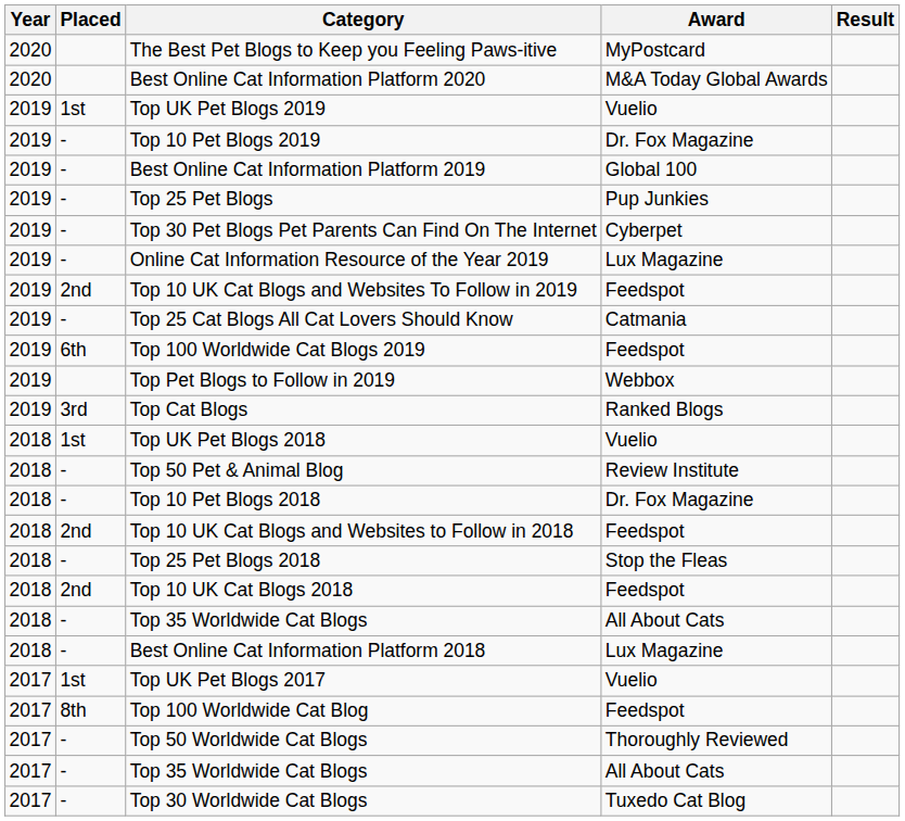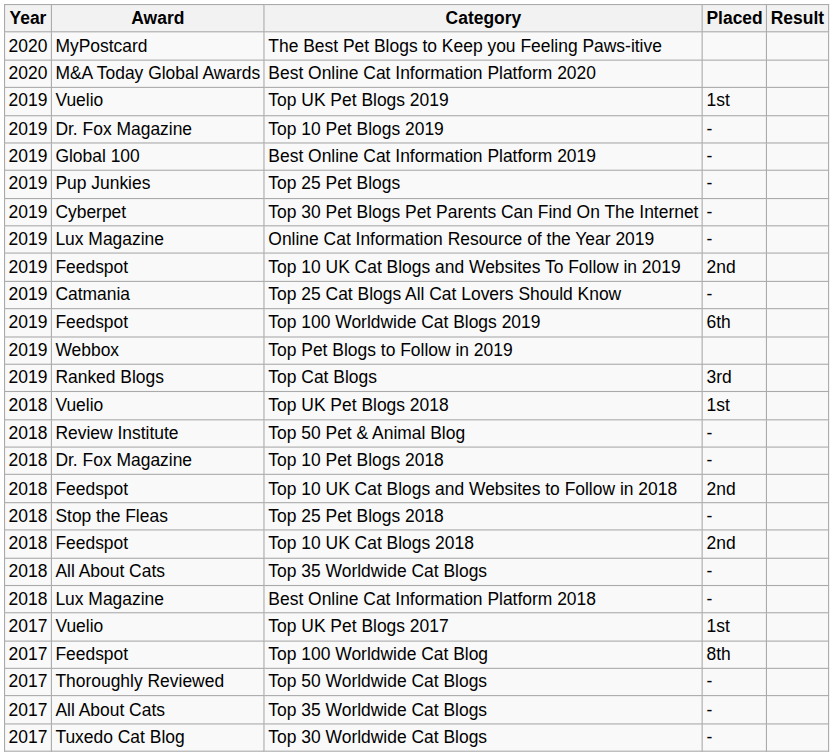 <table class="wikitable">
 <tr>
 <th>Year</th>
+<th>Award</th>
+<th>Category</th>
 <th>Placed</th>
-<th>Category</th>
-<th>Award</th>
 <th>Result</th>
 </tr>
 <tr>
 <td>2020</td>
+<td>MyPostcard</td>
+<td>The Best Pet Blogs to Keep you Feeling Paws-itive</td>
 <td></td>
-<td>The Best Pet Blogs to Keep you Feeling Paws-itive</td>
-<td>MyPostcard</td>
 <td></td>
 </tr>
 <tr>
 <td>2020</td>
+<td>M&A Today Global Awards</td>
+<td>Best Online Cat Information Platform 2020</td>
 <td></td>
-<td>Best Online Cat Information Platform 2020</td>
-<td>M&A Today Global Awards</td>
 <td></td>
 </tr>
 <tr>
 <td>2019</td>
+<td>Vuelio</td>
+<td>Top UK Pet Blogs 2019</td>
 <td>1st</td>
-<td>Top UK Pet Blogs 2019</td>
-<td>Vuelio</td>
 <td></td>
 </tr>
 <tr>
 <td>2019</td>
+<td>Dr. Fox Magazine</td>
+<td>Top 10 Pet Blogs 2019</td>
 <td>-</td>
-<td>Top 10 Pet Blogs 2019</td>
-<td>Dr. Fox Magazine</td>
 <td></td>
 </tr>
 <tr>
 <td>2019</td>
+<td>Global 100</td>
+<td>Best Online Cat Information Platform 2019</td>
 <td>-</td>
-<td>Best Online Cat Information Platform 2019</td>
-<td>Global 100</td>
 <td></td>
 </tr>
 <tr>
 <td>2019</td>
+<td>Pup Junkies</td>
+<td>Top 25 Pet Blogs</td>
 <td>-</td>
-<td>Top 25 Pet Blogs</td>
-<td>Pup Junkies</td>
 <td></td>
 </tr>
 <tr>
 <td>2019</td>
+<td>Cyberpet</td>
+<td>Top 30 Pet Blogs Pet Parents Can Find On The Internet</td>
 <td>-</td>
-<td>Top 30 Pet Blogs Pet Parents Can Find On The Internet</td>
-<td>Cyberpet</td>
 <td></td>
 </tr>
 <tr>
 <td>2019</td>
+<td>Lux Magazine</td>
+<td>Online Cat Information Resource of the Year 2019</td>
 <td>-</td>
-<td>Online Cat Information Resource of the Year 2019</td>
-<td>Lux Magazine</td>
 <td></td>
 </tr>
 <tr>
 <td>2019</td>
+<td>Feedspot</td>
+<td>Top 10 UK Cat Blogs and Websites To Follow in 2019</td>
 <td>2nd</td>
-<td>Top 10 UK Cat Blogs and Websites To Follow in 2019</td>
-<td>Feedspot</td>
 <td></td>
 </tr>
 <tr>
 <td>2019</td>
+<td>Catmania</td>
+<td>Top 25 Cat Blogs All Cat Lovers Should Know</td>
 <td>-</td>
-<td>Top 25 Cat Blogs All Cat Lovers Should Know</td>
-<td>Catmania</td>
 <td></td>
 </tr>
 <tr>
 <td>2019</td>
+<td>Feedspot</td>
+<td>Top 100 Worldwide Cat Blogs 2019</td>
 <td>6th</td>
-<td>Top 100 Worldwide Cat Blogs 2019</td>
-<td>Feedspot</td>
 <td></td>
 </tr>
 <tr>
 <td>2019</td>
+<td>Webbox</td>
+<td>Top Pet Blogs to Follow in 2019</td>
 <td></td>
-<td>Top Pet Blogs to Follow in 2019</td>
-<td>Webbox</td>
 <td></td>
 </tr>
 <tr>
 <td>2019</td>
+<td>Ranked Blogs</td>
+<td>Top Cat Blogs</td>
 <td>3rd</td>
-<td>Top Cat Blogs</td>
-<td>Ranked Blogs</td>
 <td></td>
 </tr>
 <tr>
 <td>2018</td>
+<td>Vuelio</td>
+<td>Top UK Pet Blogs 2018</td>
 <td>1st</td>
-<td>Top UK Pet Blogs 2018</td>
-<td>Vuelio</td>
 <td></td>
 </tr>
 <tr>
 <td>2018</td>
+<td>Review Institute</td>
+<td>Top 50 Pet & Animal Blog</td>
 <td>-</td>
-<td>Top 50 Pet & Animal Blog</td>
-<td>Review Institute</td>
 <td></td>
 </tr>
 <tr>
 <td>2018</td>
+<td>Dr. Fox Magazine</td>
+<td>Top 10 Pet Blogs 2018</td>
 <td>-</td>
-<td>Top 10 Pet Blogs 2018</td>
-<td>Dr. Fox Magazine</td>
 <td></td>
 </tr>
 <tr>
 <td>2018</td>
+<td>Feedspot</td>
+<td>Top 10 UK Cat Blogs and Websites to Follow in 2018</td>
 <td>2nd</td>
-<td>Top 10 UK Cat Blogs and Websites to Follow in 2018</td>
-<td>Feedspot</td>
 <td></td>
 </tr>
 <tr>
 <td>2018</td>
+<td>Stop the Fleas</td>
+<td>Top 25 Pet Blogs 2018</td>
 <td>-</td>
-<td>Top 25 Pet Blogs 2018</td>
-<td>Stop the Fleas</td>
 <td></td>
 </tr>
 <tr>
 <td>2018</td>
+<td>Feedspot</td>
+<td>Top 10 UK Cat Blogs 2018</td>
 <td>2nd</td>
-<td>Top 10 UK Cat Blogs 2018</td>
-<td>Feedspot</td>
 <td></td>
 </tr>
 <tr>
 <td>2018</td>
+<td>All About Cats</td>
+<td>Top 35 Worldwide Cat Blogs</td>
 <td>-</td>
-<td>Top 35 Worldwide Cat Blogs</td>
-<td>All About Cats</td>
 <td></td>
 </tr>
 <tr>
 <td>2018</td>
+<td>Lux Magazine</td>
+<td>Best Online Cat Information Platform 2018</td>
 <td>-</td>
-<td>Best Online Cat Information Platform 2018</td>
-<td>Lux Magazine</td>
 <td></td>
 </tr>
 <tr>
 <td>2017</td>
+<td>Vuelio</td>
+<td>Top UK Pet Blogs 2017</td>
 <td>1st</td>
-<td>Top UK Pet Blogs 2017</td>
-<td>Vuelio</td>
 <td></td>
 </tr>
 <tr>
 <td>2017</td>
+<td>Feedspot</td>
+<td>Top 100 Worldwide Cat Blog</td>
 <td>8th</td>
-<td>Top 100 Worldwide Cat Blog</td>
-<td>Feedspot</td>
 <td></td>
 </tr>
 <tr>
 <td>2017</td>
+<td>Thoroughly Reviewed</td>
+<td>Top 50 Worldwide Cat Blogs</td>
 <td>-</td>
-<td>Top 50 Worldwide Cat Blogs</td>
-<td>Thoroughly Reviewed</td>
 <td></td>
 </tr>
 <tr>
 <td>2017</td>
+<td>All About Cats</td>
+<td>Top 35 Worldwide Cat Blogs</td>
 <td>-</td>
-<td>Top 35 Worldwide Cat Blogs</td>
-<td>All About Cats</td>
 <td></td>
 </tr>
 <tr>
 <td>2017</td>
+<td>Tuxedo Cat Blog</td>
+<td>Top 30 Worldwide Cat Blogs</td>
 <td>-</td>
-<td>Top 30 Worldwide Cat Blogs</td>
-<td>Tuxedo Cat Blog</td>
 <td></td>
 </tr>
 </table>
